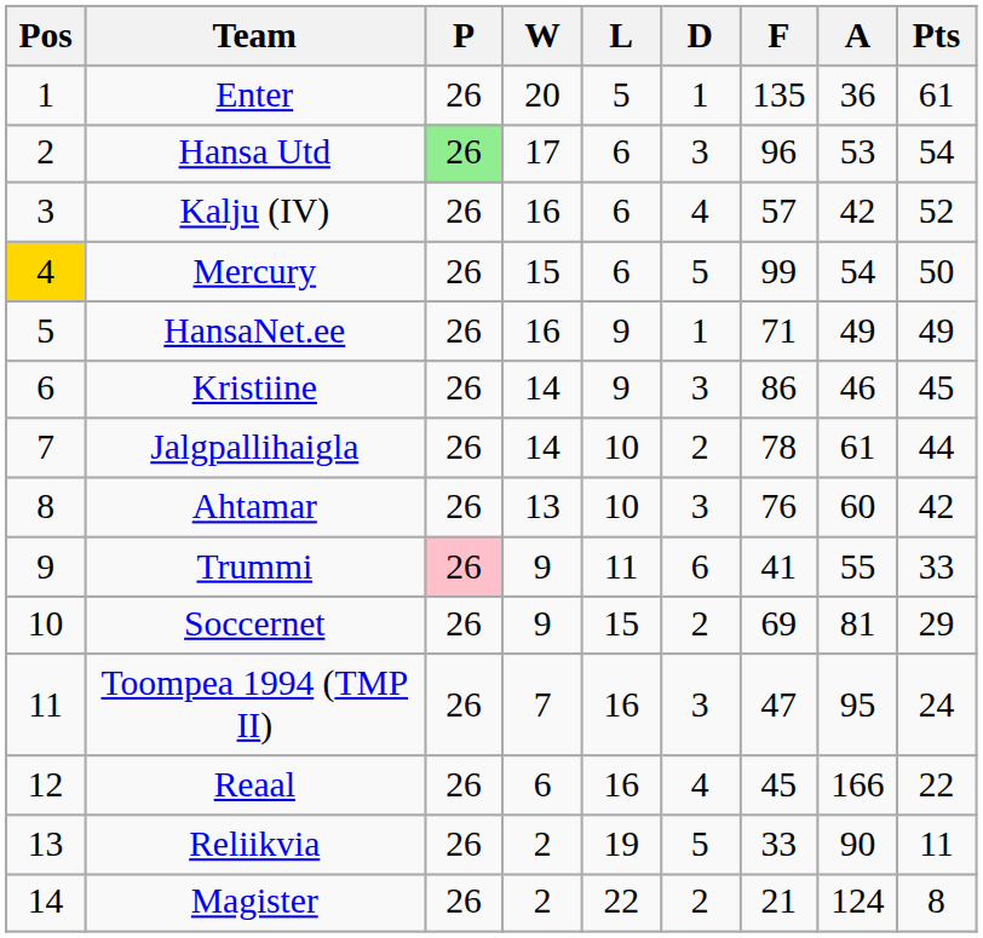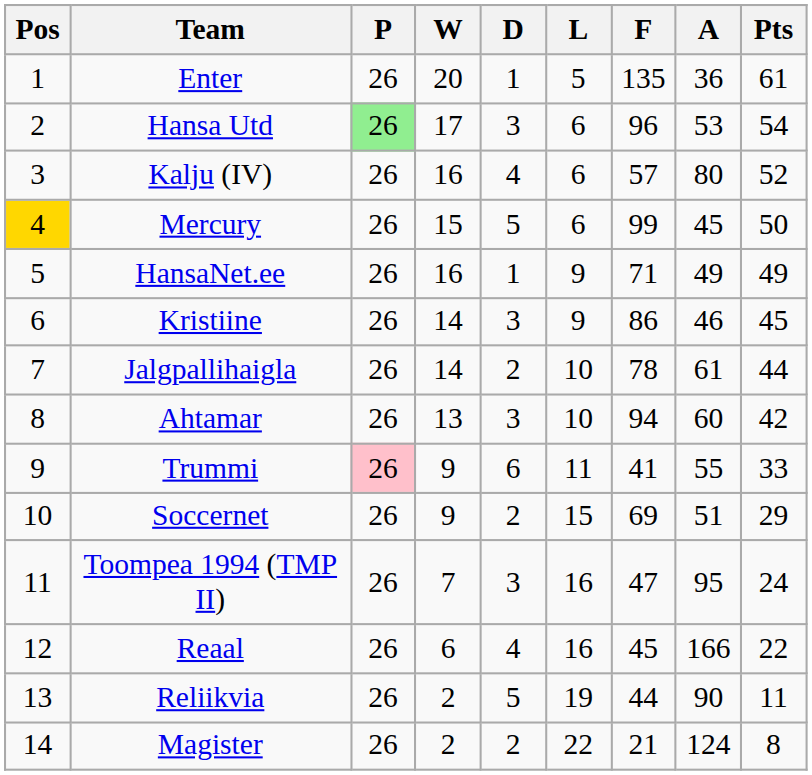 <table class="wikitable" style="font-size:90%; text-align:center;">
 <tr bgcolor="#efefef">
 <th width="25">Pos</th>
 <th width="130">Team</th>
 <th width="25">P</th>
 <th width="25">W</th>
+<th width="25">D</th>
 <th width="25">L</th>
-<th width="25">D</th>
 <th width="25">F</th>
 <th width="25">A</th>
 <th width="25">Pts</th>
 </tr>
 <tr>
 <td>1</td>
 <td><a href='#'>Enter</a></td>
 <td>26</td>
 <td>20</td>
+<td>1</td>
 <td>5</td>
-<td>1</td>
 <td>135</td>
 <td>36</td>
 <td>61</td>
 </tr>
 <tr>
 <td>2</td>
 <td><a href='#'>Hansa Utd</a></td>
 <td style="background: lightgreen;">26</td>
 <td>17</td>
+<td>3</td>
 <td>6</td>
-<td>3</td>
 <td>96</td>
 <td>53</td>
 <td>54</td>
 </tr>
 <tr>
 <td>3</td>
 <td><a href='#'>Kalju</a> (IV)</td>
 <td>26</td>
 <td>16</td>
+<td>4</td>
 <td>6</td>
-<td>4</td>
 <td>57</td>
-<td>42</td>
+<td>80</td>
 <td>52</td>
 </tr>
 <tr>
 <td style="background: gold;">4</td>
 <td><a href='#'>Mercury</a></td>
 <td>26</td>
 <td>15</td>
+<td>5</td>
 <td>6</td>
-<td>5</td>
 <td>99</td>
-<td>54</td>
+<td>45</td>
 <td>50</td>
 </tr>
 <tr>
 <td>5</td>
 <td><a href='#'>HansaNet.ee</a></td>
 <td>26</td>
 <td>16</td>
+<td>1</td>
 <td>9</td>
-<td>1</td>
 <td>71</td>
 <td>49</td>
 <td>49</td>
 </tr>
 <tr>
 <td>6</td>
 <td><a href='#'>Kristiine</a></td>
 <td>26</td>
 <td>14</td>
+<td>3</td>
 <td>9</td>
-<td>3</td>
 <td>86</td>
 <td>46</td>
 <td>45</td>
 </tr>
 <tr>
 <td>7</td>
 <td><a href='#'>Jalgpallihaigla</a></td>
 <td>26</td>
 <td>14</td>
+<td>2</td>
 <td>10</td>
-<td>2</td>
 <td>78</td>
 <td>61</td>
 <td>44</td>
 </tr>
 <tr>
 <td>8</td>
 <td><a href='#'>Ahtamar</a></td>
 <td>26</td>
 <td>13</td>
+<td>3</td>
 <td>10</td>
-<td>3</td>
-<td>76</td>
+<td>94</td>
 <td>60</td>
 <td>42</td>
 </tr>
 <tr>
 <td>9</td>
 <td><a href='#'>Trummi</a></td>
 <td style="background: pink;">26</td>
 <td>9</td>
+<td>6</td>
 <td>11</td>
-<td>6</td>
 <td>41</td>
 <td>55</td>
 <td>33</td>
 </tr>
 <tr>
 <td>10</td>
 <td><a href='#'>Soccernet</a></td>
 <td>26</td>
 <td>9</td>
+<td>2</td>
 <td>15</td>
-<td>2</td>
 <td>69</td>
-<td>81</td>
+<td>51</td>
 <td>29</td>
 </tr>
 <tr>
 <td>11</td>
 <td><a href='#'>Toompea 1994</a> (<a href='#'>TMP II</a>)</td>
 <td>26</td>
 <td>7</td>
+<td>3</td>
 <td>16</td>
-<td>3</td>
 <td>47</td>
 <td>95</td>
 <td>24</td>
 </tr>
 <tr>
 <td>12</td>
 <td><a href='#'>Reaal</a></td>
 <td>26</td>
 <td>6</td>
+<td>4</td>
 <td>16</td>
-<td>4</td>
 <td>45</td>
 <td>166</td>
 <td>22</td>
 </tr>
 <tr>
 <td>13</td>
 <td><a href='#'>Reliikvia</a></td>
 <td>26</td>
 <td>2</td>
+<td>5</td>
 <td>19</td>
-<td>5</td>
-<td>33</td>
+<td>44</td>
 <td>90</td>
 <td>11</td>
 </tr>
 <tr>
 <td>14</td>
 <td><a href='#'>Magister</a></td>
 <td>26</td>
 <td>2</td>
+<td>2</td>
 <td>22</td>
-<td>2</td>
 <td>21</td>
 <td>124</td>
 <td>8</td>
 </tr>
 </table>
